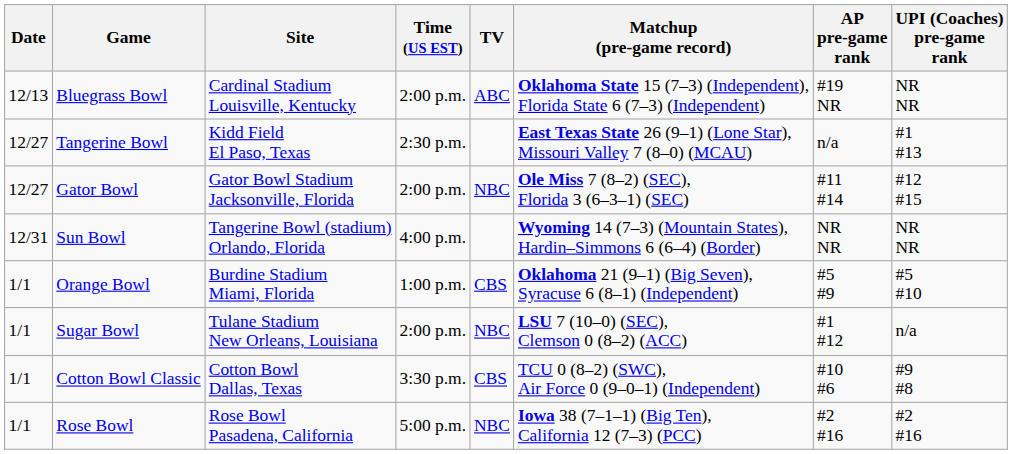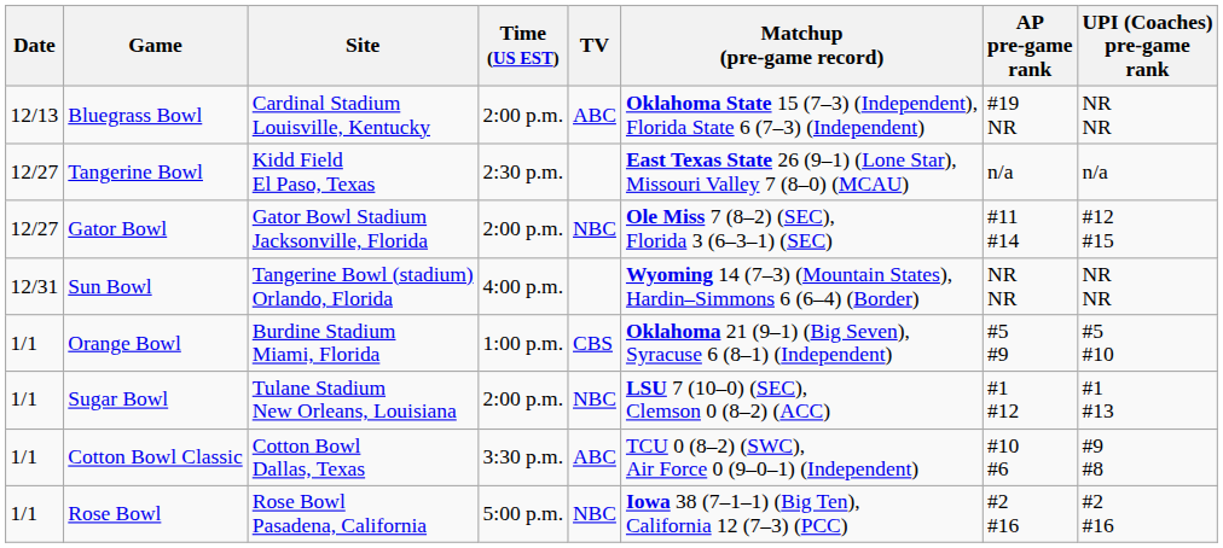 <table class="wikitable">
 <tr>
 <th>Date</th>
 <th>Game</th>
 <th>Site</th>
 <th>Time<br><small>(<a href='#'>US EST</a>)</small></th>
 <th>TV</th>
 <th>Matchup<br>(pre-game record)</th>
 <th>AP<br>pre-game<br>rank</th>
 <th>UPI (Coaches)<br>pre-game<br>rank</th>
 </tr>
 <tr>
 <td>12/13</td>
 <td><a href='#'>Bluegrass Bowl</a></td>
 <td><a href='#'>Cardinal Stadium</a> <br> <a href='#'>Louisville, Kentucky</a></td>
 <td>2:00 p.m.</td>
 <td><a href='#'>ABC</a></td>
 <td><strong><a href='#'>Oklahoma State</a></strong> 15 (7–3) (<a href='#'>Independent</a>),<br><a href='#'>Florida State</a> 6 (7–3) (<a href='#'>Independent</a>)</td>
 <td>#19<br>NR</td>
 <td>NR<br>NR</td>
 </tr>
 <tr>
 <td>12/27</td>
 <td><a href='#'>Tangerine Bowl</a></td>
 <td><a href='#'>Kidd Field</a> <br> <a href='#'>El Paso, Texas</a></td>
 <td>2:30 p.m.</td>
 <td></td>
 <td><strong><a href='#'>East Texas State</a></strong> 26 (9–1) (<a href='#'>Lone Star</a>),<br><a href='#'>Missouri Valley</a> 7 (8–0) (<a href='#'>MCAU</a>)</td>
 <td>n/a</td>
-<td>#1<br>#13</td>
+<td>n/a</td>
 </tr>
 <tr>
 <td>12/27</td>
 <td><a href='#'>Gator Bowl</a></td>
 <td><a href='#'>Gator Bowl Stadium</a> <br> <a href='#'>Jacksonville, Florida</a></td>
 <td>2:00 p.m.</td>
 <td><a href='#'>NBC</a></td>
 <td><strong><a href='#'>Ole Miss</a></strong> 7 (8–2) (<a href='#'>SEC</a>),<br><a href='#'>Florida</a> 3 (6–3–1) (<a href='#'>SEC</a>)</td>
 <td>#11<br>#14</td>
 <td>#12<br>#15</td>
 </tr>
 <tr>
 <td>12/31</td>
 <td><a href='#'>Sun Bowl</a></td>
 <td><a href='#'>Tangerine Bowl (stadium)</a> <br> <a href='#'>Orlando, Florida</a></td>
 <td>4:00 p.m.</td>
 <td></td>
 <td><strong><a href='#'>Wyoming</a></strong> 14 (7–3) (<a href='#'>Mountain States</a>),<br><a href='#'>Hardin–Simmons</a> 6 (6–4) (<a href='#'>Border</a>)</td>
 <td>NR<br>NR</td>
 <td>NR<br>NR</td>
 </tr>
 <tr>
 <td>1/1</td>
 <td><a href='#'>Orange Bowl</a></td>
 <td><a href='#'>Burdine Stadium</a> <br> <a href='#'>Miami, Florida</a></td>
 <td>1:00 p.m.</td>
 <td><a href='#'>CBS</a></td>
 <td><strong><a href='#'>Oklahoma</a></strong> 21 (9–1) (<a href='#'>Big Seven</a>),<br><a href='#'>Syracuse</a> 6 (8–1) (<a href='#'>Independent</a>)</td>
 <td>#5<br>#9</td>
 <td>#5<br>#10</td>
 </tr>
 <tr>
 <td>1/1</td>
 <td><a href='#'>Sugar Bowl</a></td>
 <td><a href='#'>Tulane Stadium</a> <br> <a href='#'>New Orleans, Louisiana</a></td>
 <td>2:00 p.m.</td>
 <td><a href='#'>NBC</a></td>
 <td><strong><a href='#'>LSU</a></strong> 7 (10–0) (<a href='#'>SEC</a>),<br><a href='#'>Clemson</a> 0 (8–2) (<a href='#'>ACC</a>)</td>
 <td>#1<br>#12</td>
-<td>n/a</td>
+<td>#1<br>#13</td>
 </tr>
 <tr>
 <td>1/1</td>
 <td><a href='#'>Cotton Bowl Classic</a></td>
 <td><a href='#'>Cotton Bowl</a> <br> <a href='#'>Dallas, Texas</a></td>
 <td>3:30 p.m.</td>
-<td><a href='#'>CBS</a></td>
+<td><a href='#'>ABC</a></td>
 <td><a href='#'>TCU</a> 0 (8–2) (<a href='#'>SWC</a>),<br><a href='#'>Air Force</a> 0 (9–0–1) (<a href='#'>Independent</a>)</td>
 <td>#10<br>#6</td>
 <td>#9<br>#8</td>
 </tr>
 <tr>
 <td>1/1</td>
 <td><a href='#'>Rose Bowl</a></td>
 <td><a href='#'>Rose Bowl</a> <br> <a href='#'>Pasadena, California</a></td>
 <td>5:00 p.m.</td>
 <td><a href='#'>NBC</a></td>
 <td><strong><a href='#'>Iowa</a></strong> 38 (7–1–1) (<a href='#'>Big Ten</a>),<br><a href='#'>California</a> 12 (7–3) (<a href='#'>PCC</a>)</td>
 <td>#2<br>#16</td>
 <td>#2<br>#16</td>
 </tr>
 </table>
